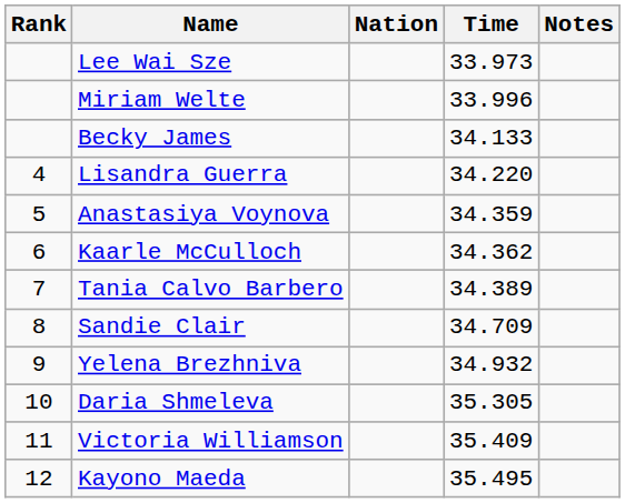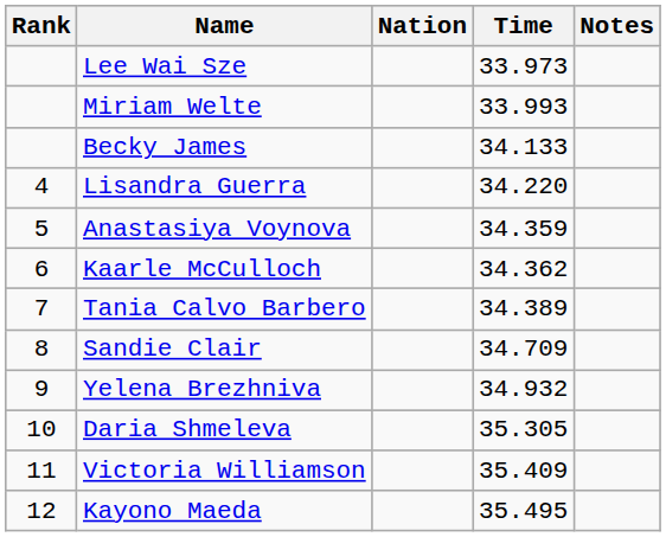 <table class="wikitable sortable" style="text-align:center">
 <tr>
 <th>Rank</th>
 <th>Name</th>
 <th>Nation</th>
 <th>Time</th>
 <th>Notes</th>
 </tr>
 <tr>
 <td></td>
 <td align=left><a href='#'>Lee Wai Sze</a></td>
 <td align=left></td>
 <td>33.973</td>
 <td></td>
 </tr>
 <tr>
 <td></td>
 <td align=left><a href='#'>Miriam Welte</a></td>
 <td align=left></td>
-<td>33.996</td>
+<td>33.993</td>
 <td></td>
 </tr>
 <tr>
 <td></td>
 <td align=left><a href='#'>Becky James</a></td>
 <td align=left></td>
 <td>34.133</td>
 <td></td>
 </tr>
 <tr>
 <td>4</td>
 <td align=left><a href='#'>Lisandra Guerra</a></td>
 <td align=left></td>
 <td>34.220</td>
 <td></td>
 </tr>
 <tr>
 <td>5</td>
 <td align=left><a href='#'>Anastasiya Voynova</a></td>
 <td align=left></td>
 <td>34.359</td>
 <td></td>
 </tr>
 <tr>
 <td>6</td>
 <td align=left><a href='#'>Kaarle McCulloch</a></td>
 <td align=left></td>
 <td>34.362</td>
 <td></td>
 </tr>
 <tr>
 <td>7</td>
 <td align=left><a href='#'>Tania Calvo Barbero</a></td>
 <td align=left></td>
 <td>34.389</td>
 <td></td>
 </tr>
 <tr>
 <td>8</td>
 <td align=left><a href='#'>Sandie Clair</a></td>
 <td align=left></td>
 <td>34.709</td>
 <td></td>
 </tr>
 <tr>
 <td>9</td>
 <td align=left><a href='#'>Yelena Brezhniva</a></td>
 <td align=left></td>
 <td>34.932</td>
 <td></td>
 </tr>
 <tr>
 <td>10</td>
 <td align=left><a href='#'>Daria Shmeleva</a></td>
 <td align=left></td>
 <td>35.305</td>
 <td></td>
 </tr>
 <tr>
 <td>11</td>
 <td align=left><a href='#'>Victoria Williamson</a></td>
 <td align=left></td>
 <td>35.409</td>
 <td></td>
 </tr>
 <tr>
 <td>12</td>
 <td align=left><a href='#'>Kayono Maeda</a></td>
 <td align=left></td>
 <td>35.495</td>
 <td></td>
 </tr>
 </table>
